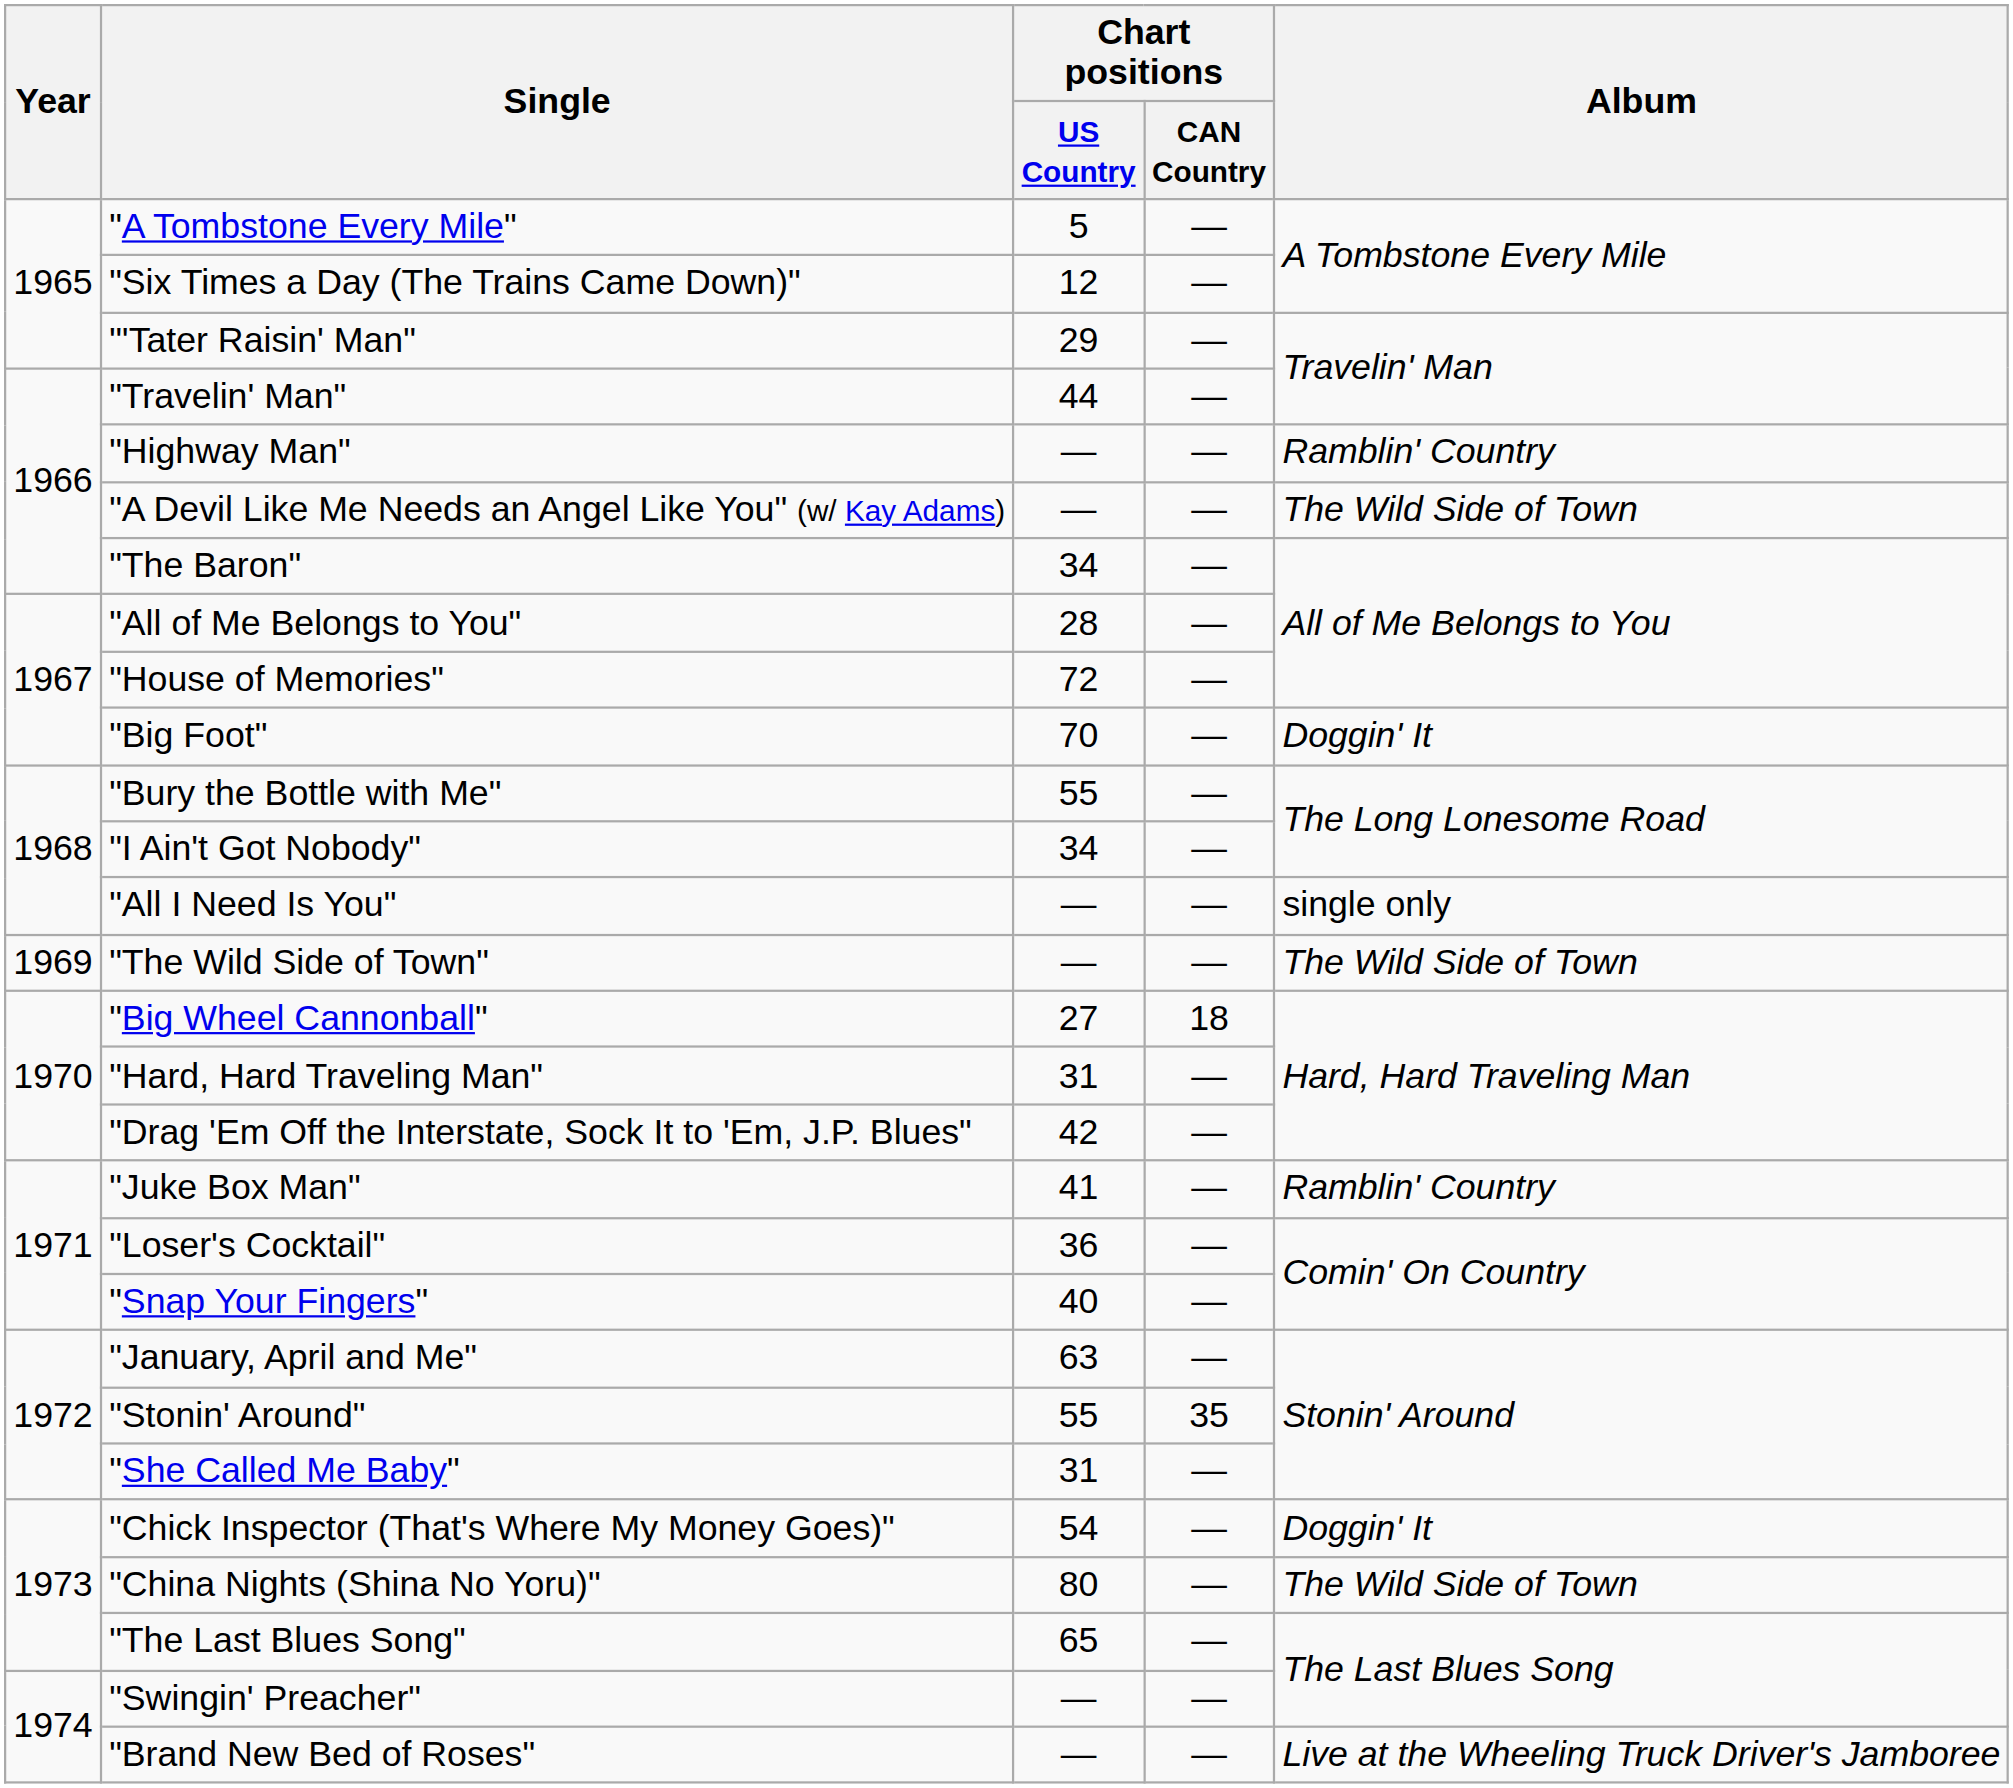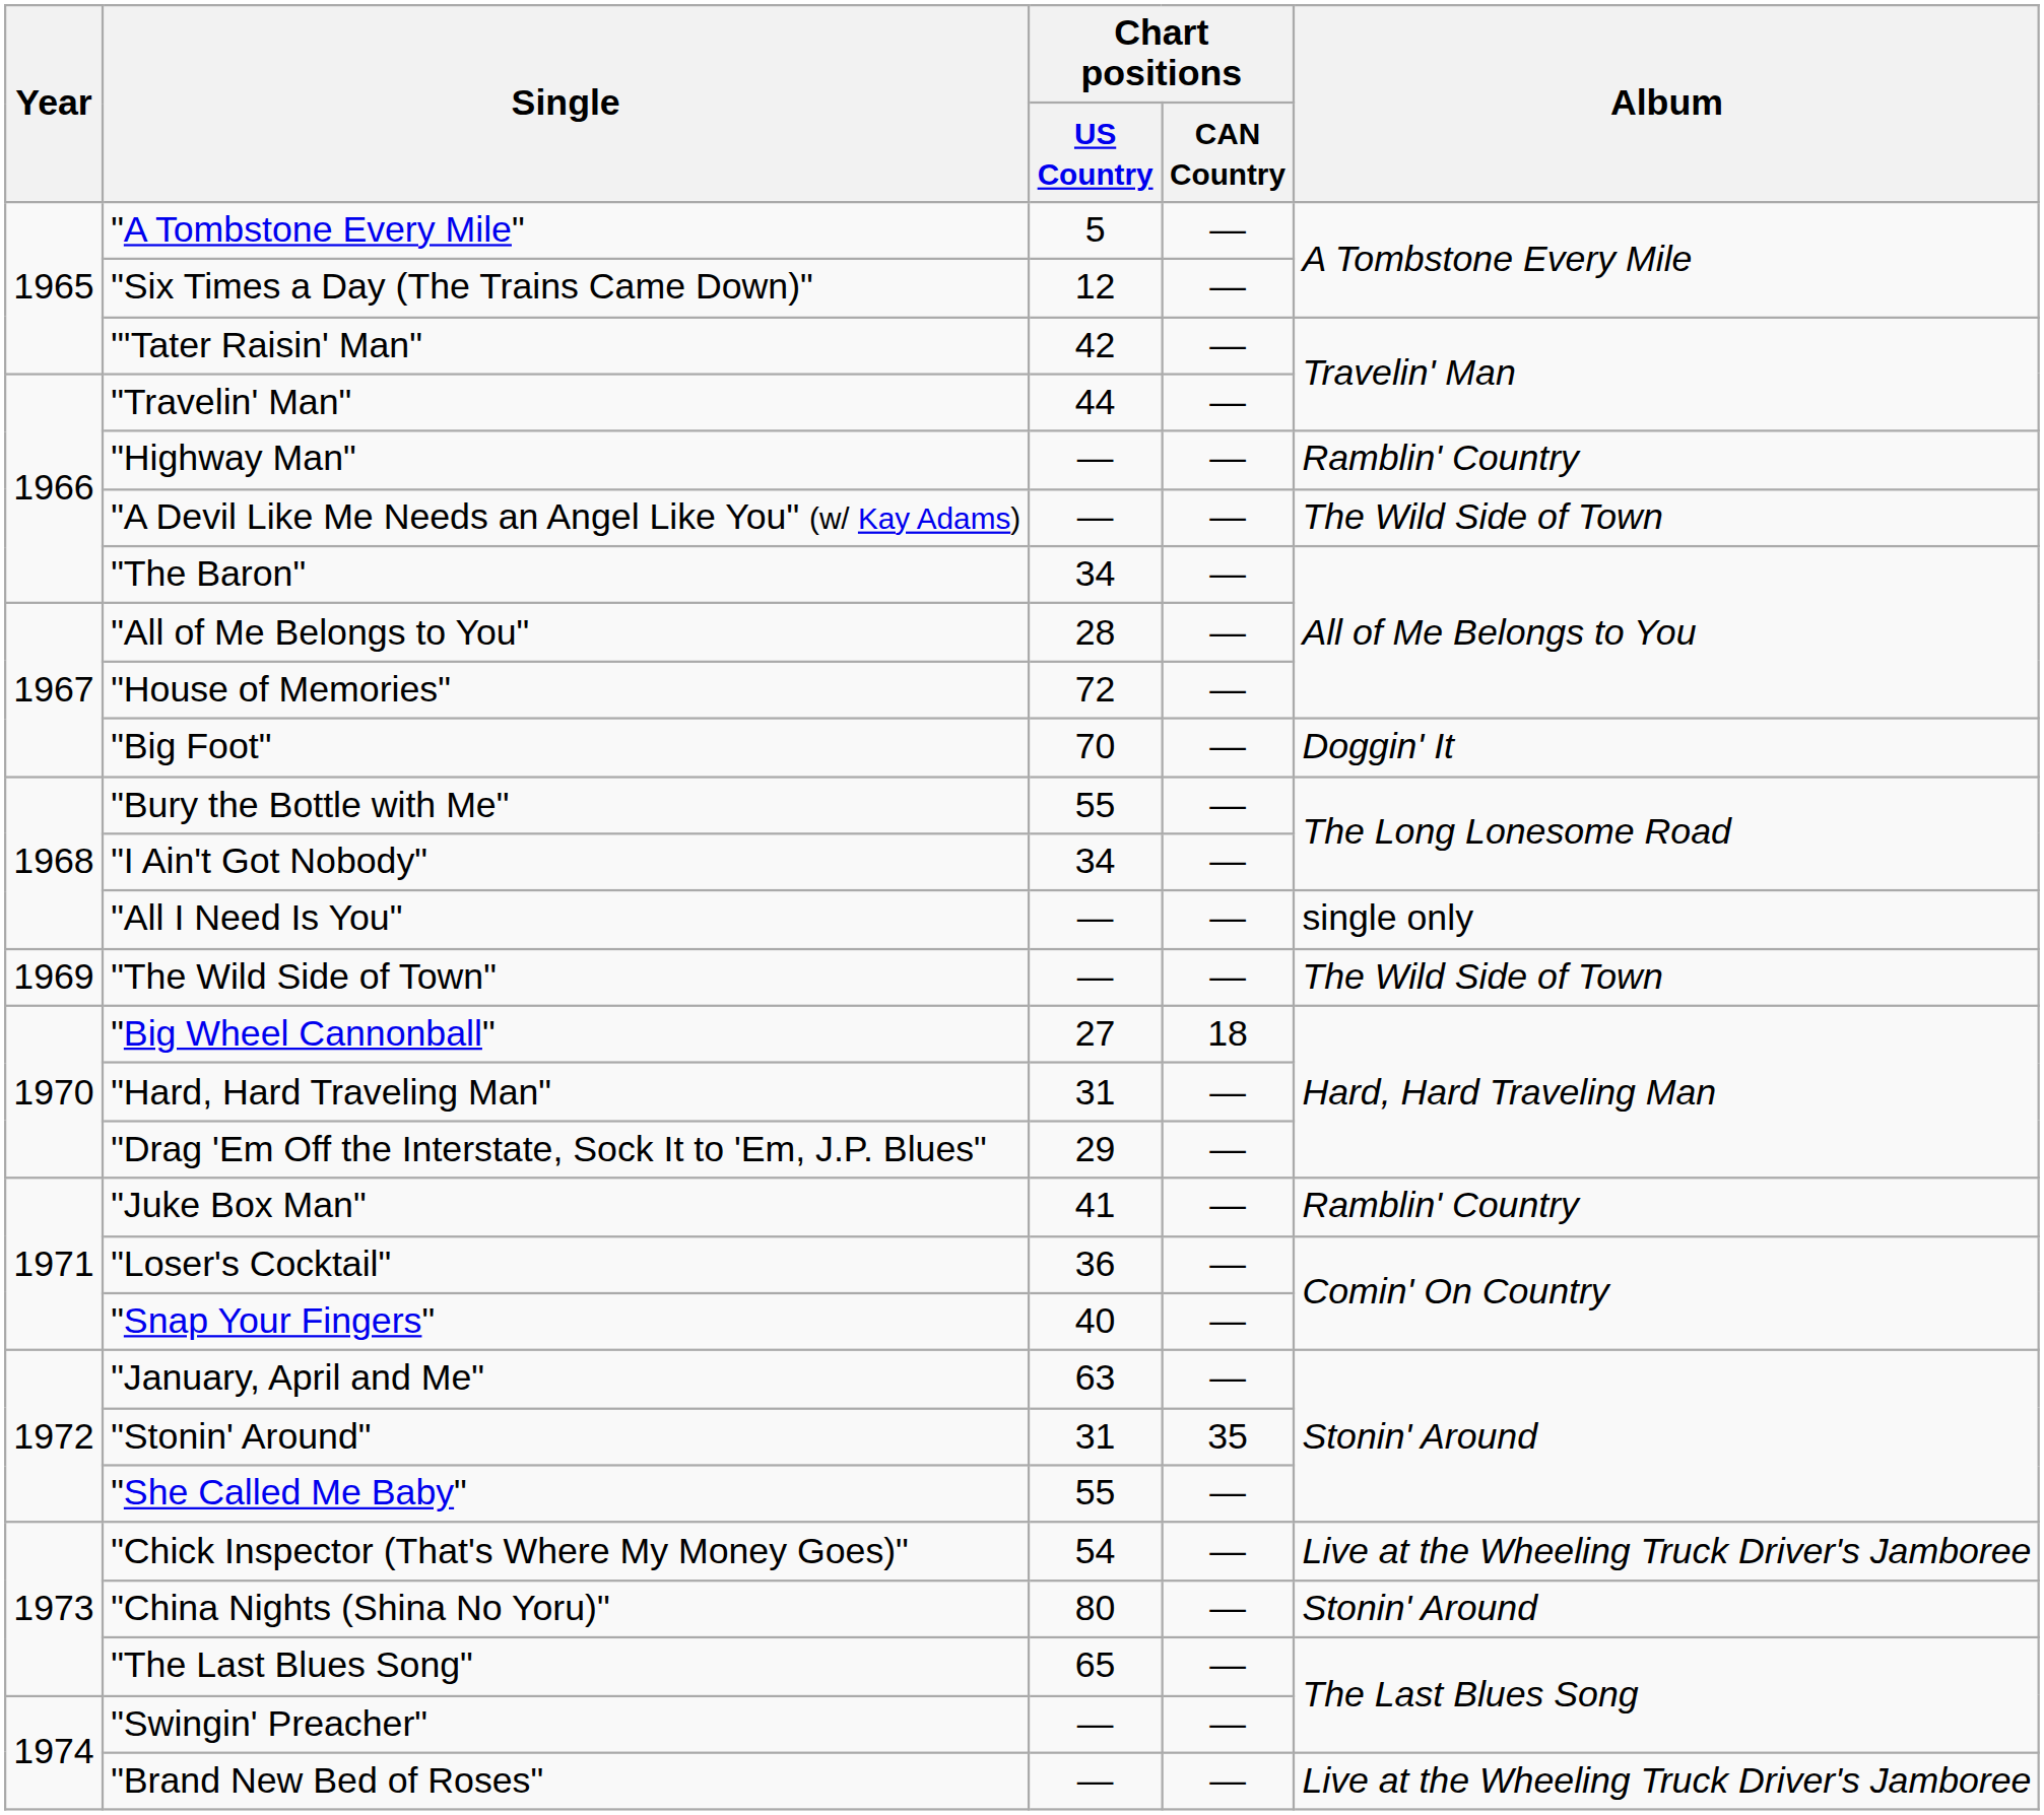 <table class="wikitable">
 <tr>
 <th rowspan="2">Year</th>
 <th rowspan="2">Single</th>
 <th colspan="2">Chart positions</th>
 <th rowspan="2">Album</th>
 </tr>
 <tr>
 <th width="50"><small><a href='#'>US Country</a></small></th>
 <th width="50"><small>CAN Country</small></th>
 </tr>
 <tr>
 <td rowspan="3">1965</td>
 <td>"<a href='#'>A Tombstone Every Mile</a>"</td>
 <td align="center">5</td>
 <td align="center">—</td>
 <td rowspan="2"><em>A Tombstone Every Mile</em></td>
 </tr>
 <tr>
 <td>"Six Times a Day (The Trains Came Down)"</td>
 <td align="center">12</td>
 <td align="center">—</td>
 </tr>
 <tr>
 <td>"'Tater Raisin' Man"</td>
-<td align="center">29</td>
+<td align="center">42</td>
 <td align="center">—</td>
 <td rowspan="2"><em>Travelin' Man</em></td>
 </tr>
 <tr>
 <td rowspan="4">1966</td>
 <td>"Travelin' Man"</td>
 <td align="center">44</td>
 <td align="center">—</td>
 </tr>
 <tr>
 <td>"Highway Man"</td>
 <td align="center">—</td>
 <td align="center">—</td>
 <td><em>Ramblin' Country</em></td>
 </tr>
 <tr>
 <td>"A Devil Like Me Needs an Angel Like You" <small>(w/ <a href='#'>Kay Adams</a>)</small></td>
 <td align="center">—</td>
 <td align="center">—</td>
 <td><em>The Wild Side of Town</em></td>
 </tr>
 <tr>
 <td>"The Baron"</td>
 <td align="center">34</td>
 <td align="center">—</td>
 <td rowspan="3"><em>All of Me Belongs to You</em></td>
 </tr>
 <tr>
 <td rowspan="3">1967</td>
 <td>"All of Me Belongs to You"</td>
 <td align="center">28</td>
 <td align="center">—</td>
 </tr>
 <tr>
 <td>"House of Memories"</td>
 <td align="center">72</td>
 <td align="center">—</td>
 </tr>
 <tr>
 <td>"Big Foot"</td>
 <td align="center">70</td>
 <td align="center">—</td>
 <td><em>Doggin' It</em></td>
 </tr>
 <tr>
 <td rowspan="3">1968</td>
 <td>"Bury the Bottle with Me"</td>
 <td align="center">55</td>
 <td align="center">—</td>
 <td rowspan="2"><em>The Long Lonesome Road</em></td>
 </tr>
 <tr>
 <td>"I Ain't Got Nobody"</td>
 <td align="center">34</td>
 <td align="center">—</td>
 </tr>
 <tr>
 <td>"All I Need Is You"</td>
 <td align="center">—</td>
 <td align="center">—</td>
 <td>single only</td>
 </tr>
 <tr>
 <td>1969</td>
 <td>"The Wild Side of Town"</td>
 <td align="center">—</td>
 <td align="center">—</td>
 <td><em>The Wild Side of Town</em></td>
 </tr>
 <tr>
 <td rowspan="3">1970</td>
 <td>"<a href='#'>Big Wheel Cannonball</a>"</td>
 <td align="center">27</td>
 <td align="center">18</td>
 <td rowspan="3"><em>Hard, Hard Traveling Man</em></td>
 </tr>
 <tr>
 <td>"Hard, Hard Traveling Man"</td>
 <td align="center">31</td>
 <td align="center">—</td>
 </tr>
 <tr>
 <td>"Drag 'Em Off the Interstate, Sock It to 'Em, J.P. Blues"</td>
-<td align="center">42</td>
+<td align="center">29</td>
 <td align="center">—</td>
 </tr>
 <tr>
 <td rowspan="3">1971</td>
 <td>"Juke Box Man"</td>
 <td align="center">41</td>
 <td align="center">—</td>
 <td><em>Ramblin' Country</em></td>
 </tr>
 <tr>
 <td>"Loser's Cocktail"</td>
 <td align="center">36</td>
 <td align="center">—</td>
 <td rowspan="2"><em>Comin' On Country</em></td>
 </tr>
 <tr>
 <td>"<a href='#'>Snap Your Fingers</a>"</td>
 <td align="center">40</td>
 <td align="center">—</td>
 </tr>
 <tr>
 <td rowspan="3">1972</td>
 <td>"January, April and Me"</td>
 <td align="center">63</td>
 <td align="center">—</td>
 <td rowspan="3"><em>Stonin' Around</em></td>
 </tr>
 <tr>
 <td>"Stonin' Around"</td>
-<td align="center">55</td>
+<td align="center">31</td>
 <td align="center">35</td>
 </tr>
 <tr>
 <td>"<a href='#'>She Called Me Baby</a>"</td>
-<td align="center">31</td>
+<td align="center">55</td>
 <td align="center">—</td>
 </tr>
 <tr>
 <td rowspan="3">1973</td>
 <td>"Chick Inspector (That's Where My Money Goes)"</td>
 <td align="center">54</td>
 <td align="center">—</td>
-<td><em>Doggin' It</em></td>
+<td><em>Live at the Wheeling Truck Driver's Jamboree</em></td>
 </tr>
 <tr>
 <td>"China Nights (Shina No Yoru)"</td>
 <td align="center">80</td>
 <td align="center">—</td>
-<td><em>The Wild Side of Town</em></td>
+<td><em>Stonin' Around</em></td>
 </tr>
 <tr>
 <td>"The Last Blues Song"</td>
 <td align="center">65</td>
 <td align="center">—</td>
 <td rowspan="2"><em>The Last Blues Song</em></td>
 </tr>
 <tr>
 <td rowspan="2">1974</td>
 <td>"Swingin' Preacher"</td>
 <td align="center">—</td>
 <td align="center">—</td>
 </tr>
 <tr>
 <td>"Brand New Bed of Roses"</td>
 <td align="center">—</td>
 <td align="center">—</td>
 <td><em>Live at the Wheeling Truck Driver's Jamboree</em></td>
 </tr>
 </table>
